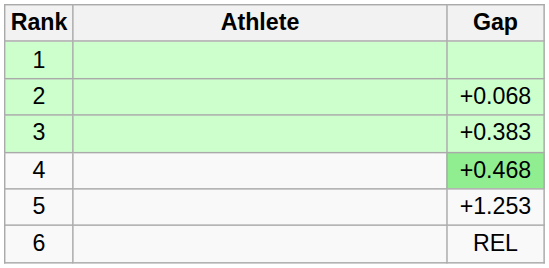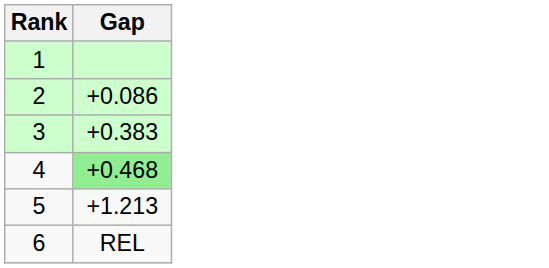 <table class=wikitable style="text-align:center">
 <tr>
 <th width=40>Rank</th>
-<th width=250>Athlete</th>
 <th width=60>Gap</th>
 </tr>
 <tr bgcolor="ccffcc">
 <td>1</td>
-<td align=left></td>
 <td></td>
 </tr>
 <tr bgcolor="ccffcc">
 <td>2</td>
-<td align=left></td>
-<td>+0.068</td>
+<td>+0.086</td>
 </tr>
 <tr bgcolor="ccffcc">
 <td>3</td>
-<td align=left></td>
 <td>+0.383</td>
 </tr>
 <tr>
 <td>4</td>
-<td align=left></td>
 <td style="background: lightgreen;">+0.468</td>
 </tr>
 <tr>
 <td>5</td>
-<td align=left></td>
-<td>+1.253</td>
+<td>+1.213</td>
 </tr>
 <tr>
 <td>6</td>
-<td align=left></td>
 <td>REL</td>
 </tr>
 </table>
